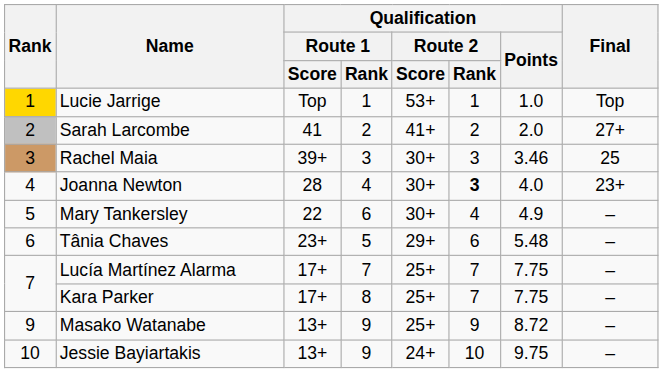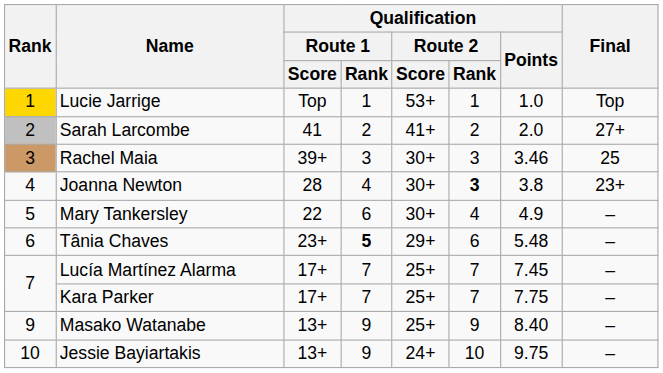 <table class="wikitable sortable mw-collapsible" style="text-align:center">
 <tr>
 <th rowspan="3">Rank</th>
 <th rowspan="3" width="200">Name</th>
 <th colspan="5" rowspan="1">Qualification</th>
 <th rowspan="3" width="80">Final</th>
 </tr>
 <tr>
 <th colspan="2">Route 1</th>
 <th colspan="2">Route 2</th>
 <th rowspan="2">Points</th>
 </tr>
 <tr>
 <th colspan="1" rowspan="1">Score</th>
 <th colspan="1" rowspan="1">Rank</th>
 <th colspan="1" rowspan="1">Score</th>
 <th colspan="1" rowspan="1">Rank</th>
 </tr>
 <tr>
 <td align="center" style="background: gold">1</td>
 <td align="left"> Lucie Jarrige</td>
 <td>Top</td>
 <td>1</td>
 <td>53+</td>
 <td>1</td>
 <td>1.0</td>
 <td>Top</td>
 </tr>
 <tr>
 <td align="center" style="background: silver">2</td>
 <td align="left"> Sarah Larcombe</td>
 <td>41</td>
 <td>2</td>
 <td>41+</td>
 <td>2</td>
 <td>2.0</td>
 <td>27+</td>
 </tr>
 <tr>
 <td align="center" style="background: #cc9966">3</td>
 <td align="left"> Rachel Maia</td>
 <td>39+</td>
 <td>3</td>
 <td>30+</td>
 <td>3</td>
 <td>3.46</td>
 <td>25</td>
 </tr>
 <tr>
 <td align="center">4</td>
 <td align="left"> Joanna Newton</td>
 <td>28</td>
 <td>4</td>
 <td>30+</td>
 <td><strong>3</strong></td>
-<td>4.0</td>
+<td>3.8</td>
 <td>23+</td>
 </tr>
 <tr>
 <td align="center">5</td>
 <td align="left"> Mary Tankersley</td>
 <td>22</td>
 <td>6</td>
 <td>30+</td>
 <td>4</td>
 <td>4.9</td>
 <td>–</td>
 </tr>
 <tr>
 <td align="center">6</td>
 <td align="left"> Tânia Chaves</td>
 <td>23+</td>
-<td>5</td>
+<td><strong>5</strong></td>
 <td>29+</td>
 <td>6</td>
 <td>5.48</td>
 <td>–</td>
 </tr>
 <tr>
 <td rowspan="2" align="center">7</td>
 <td align="left"> Lucía Martínez Alarma</td>
 <td>17+</td>
 <td>7</td>
 <td>25+</td>
 <td>7</td>
-<td>7.75</td>
+<td>7.45</td>
 <td>–</td>
 </tr>
 <tr>
 <td align="left"> Kara Parker</td>
 <td>17+</td>
-<td>8</td>
+<td>7</td>
 <td>25+</td>
 <td>7</td>
 <td>7.75</td>
 <td>–</td>
 </tr>
 <tr>
 <td align="center">9</td>
 <td align="left"> Masako Watanabe</td>
 <td>13+</td>
 <td>9</td>
 <td>25+</td>
 <td>9</td>
-<td>8.72</td>
+<td>8.40</td>
 <td>–</td>
 </tr>
 <tr>
 <td align="center">10</td>
 <td align="left"> Jessie Bayiartakis</td>
 <td>13+</td>
 <td>9</td>
 <td>24+</td>
 <td>10</td>
 <td>9.75</td>
 <td>–</td>
 </tr>
 </table>
